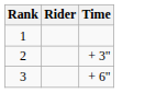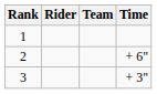 <table class="wikitable">
 <tr>
 <th scope="col">Rank</th>
 <th scope="col">Rider</th>
+<th scope="col">Team</th>
 <th scope="col">Time</th>
 </tr>
 <tr>
 <td style="text-align:center;">1</td>
+<td></td>
 <td></td>
 <td style="text-align:right;"></td>
 </tr>
 <tr>
 <td style="text-align:center;">2</td>
 <td></td>
-<td style="text-align:right;">+ 3"</td>
+<td></td>
+<td style="text-align:right;">+ 6"</td>
 </tr>
 <tr>
 <td style="text-align:center;">3</td>
 <td></td>
-<td style="text-align:right;">+ 6"</td>
+<td></td>
+<td style="text-align:right;">+ 3"</td>
 </tr>
 </table>
